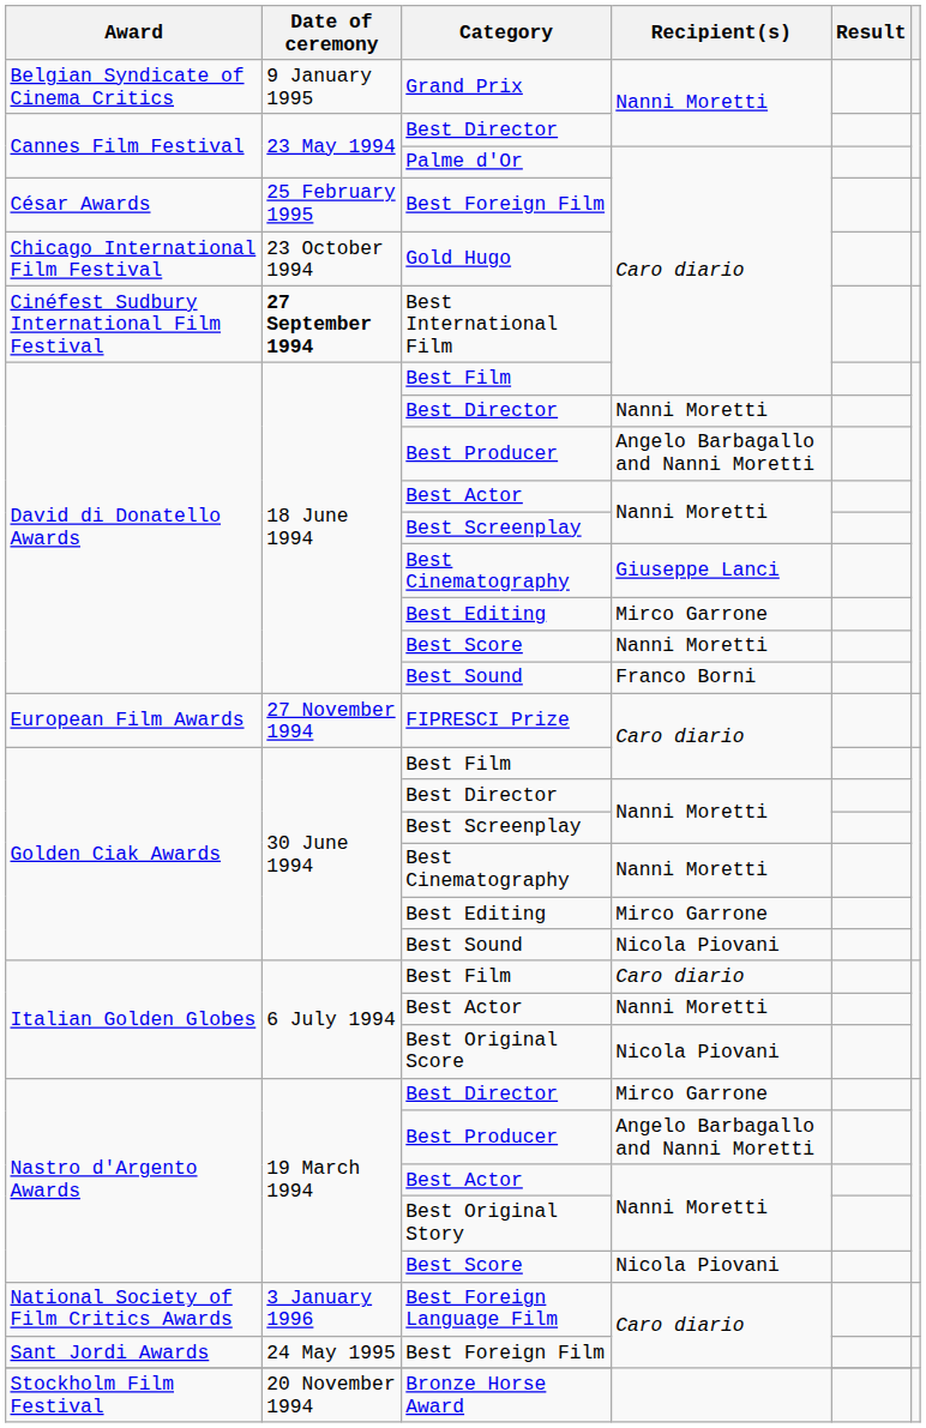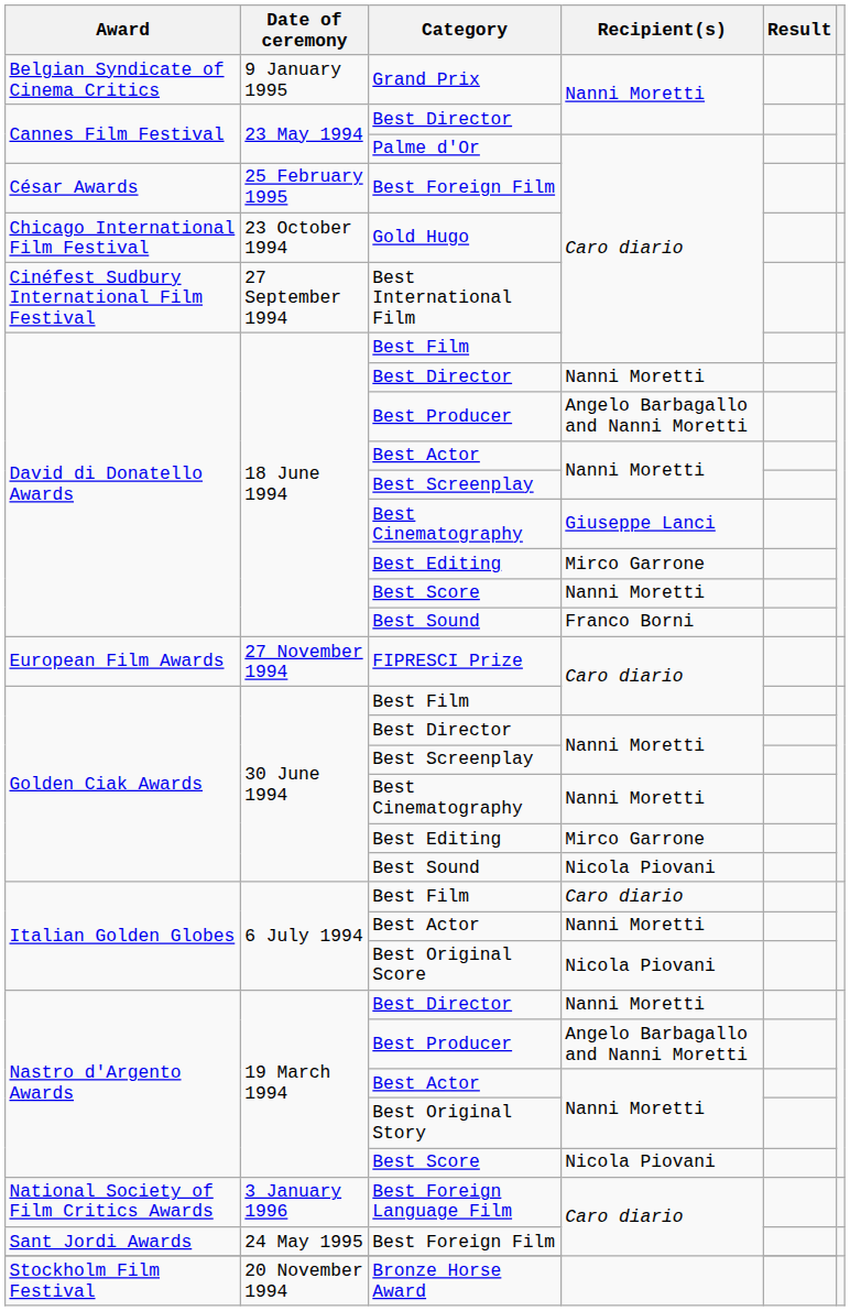 <table class="wikitable sortable plainrowheaders">
 <tr>
 <th scope="col">Award</th>
 <th scope="col">Date of ceremony</th>
 <th scope="col">Category</th>
 <th scope="col">Recipient(s)</th>
 <th scope="col">Result</th>
 <th scope="col" class="unsortable"></th>
 </tr>
 <tr>
 <td><a href='#'>Belgian Syndicate of Cinema Critics</a></td>
 <td>9 January 1995</td>
 <td><a href='#'>Grand Prix</a></td>
 <td rowspan="2"><a href='#'>Nanni Moretti</a></td>
 <td></td>
 <td align=center></td>
 </tr>
 <tr>
 <td rowspan="2"><a href='#'>Cannes Film Festival</a></td>
 <td rowspan="2"><a href='#'>23 May 1994</a></td>
 <td><a href='#'>Best Director</a></td>
 <td></td>
 <td rowspan="2" align=center></td>
 </tr>
 <tr>
 <td><a href='#'>Palme d'Or</a></td>
 <td rowspan="5"><em>Caro diario</em></td>
 <td></td>
 </tr>
 <tr>
 <td><a href='#'>César Awards</a></td>
 <td><a href='#'>25 February 1995</a></td>
 <td><a href='#'>Best Foreign Film</a></td>
 <td></td>
 <td align=center></td>
 </tr>
 <tr>
 <td><a href='#'>Chicago International Film Festival</a></td>
 <td>23 October 1994</td>
 <td><a href='#'>Gold Hugo</a></td>
 <td></td>
 <td align=center></td>
 </tr>
 <tr>
 <td><a href='#'>Cinéfest Sudbury International Film Festival</a></td>
-<td><strong>27 September 1994</strong></td>
+<td>27 September 1994</td>
 <td>Best International Film</td>
 <td></td>
 <td align=center></td>
 </tr>
 <tr>
 <td rowspan="9"><a href='#'>David di Donatello Awards</a></td>
 <td rowspan="9">18 June 1994</td>
 <td><a href='#'>Best Film</a></td>
 <td></td>
 <td rowspan="9" align=center></td>
 </tr>
 <tr>
 <td><a href='#'>Best Director</a></td>
 <td>Nanni Moretti</td>
 <td></td>
 </tr>
 <tr>
 <td><a href='#'>Best Producer</a></td>
 <td>Angelo Barbagallo and Nanni Moretti</td>
 <td></td>
 </tr>
 <tr>
 <td><a href='#'>Best Actor</a></td>
 <td rowspan="2">Nanni Moretti</td>
 <td></td>
 </tr>
 <tr>
 <td><a href='#'>Best Screenplay</a></td>
 <td></td>
 </tr>
 <tr>
 <td><a href='#'>Best Cinematography</a></td>
 <td><a href='#'>Giuseppe Lanci</a></td>
 <td></td>
 </tr>
 <tr>
 <td><a href='#'>Best Editing</a></td>
 <td>Mirco Garrone</td>
 <td></td>
 </tr>
 <tr>
 <td><a href='#'>Best Score</a></td>
 <td>Nanni Moretti</td>
 <td></td>
 </tr>
 <tr>
 <td><a href='#'>Best Sound</a></td>
 <td>Franco Borni</td>
 <td></td>
 </tr>
 <tr>
 <td><a href='#'>European Film Awards</a></td>
 <td><a href='#'>27 November 1994</a></td>
 <td><a href='#'>FIPRESCI Prize</a></td>
 <td rowspan="2"><em>Caro diario</em></td>
 <td></td>
 <td align=center></td>
 </tr>
 <tr>
 <td rowspan="6"><a href='#'>Golden Ciak Awards</a></td>
 <td rowspan="6">30 June 1994</td>
 <td>Best Film</td>
 <td></td>
 <td rowspan="6" align=center></td>
 </tr>
 <tr>
 <td>Best Director</td>
 <td rowspan="2">Nanni Moretti</td>
 <td></td>
 </tr>
 <tr>
 <td>Best Screenplay</td>
 <td></td>
 </tr>
 <tr>
 <td>Best Cinematography</td>
 <td>Nanni Moretti</td>
 <td></td>
 </tr>
 <tr>
 <td>Best Editing</td>
 <td>Mirco Garrone</td>
 <td></td>
 </tr>
 <tr>
 <td>Best Sound</td>
 <td>Nicola Piovani</td>
 <td></td>
 </tr>
 <tr>
 <td rowspan="3"><a href='#'>Italian Golden Globes</a></td>
 <td rowspan="3">6 July 1994</td>
 <td>Best Film</td>
 <td><em>Caro diario</em></td>
 <td></td>
 <td rowspan="3" align=center></td>
 </tr>
 <tr>
 <td>Best Actor</td>
 <td>Nanni Moretti</td>
 <td></td>
 </tr>
 <tr>
 <td>Best Original Score</td>
 <td>Nicola Piovani</td>
 <td></td>
 </tr>
 <tr>
 <td rowspan="5"><a href='#'>Nastro d'Argento Awards</a></td>
 <td rowspan="5">19 March 1994</td>
 <td><a href='#'>Best Director</a></td>
-<td>Mirco Garrone</td>
+<td>Nanni Moretti</td>
 <td></td>
 <td rowspan="5" align=center></td>
 </tr>
 <tr>
 <td><a href='#'>Best Producer</a></td>
 <td>Angelo Barbagallo and Nanni Moretti</td>
 <td></td>
 </tr>
 <tr>
 <td><a href='#'>Best Actor</a></td>
 <td rowspan="2">Nanni Moretti</td>
 <td></td>
 </tr>
 <tr>
 <td>Best Original Story</td>
 <td></td>
 </tr>
 <tr>
 <td><a href='#'>Best Score</a></td>
 <td>Nicola Piovani</td>
 <td></td>
 </tr>
 <tr>
 <td><a href='#'>National Society of Film Critics Awards</a></td>
 <td><a href='#'>3 January 1996</a></td>
 <td><a href='#'>Best Foreign Language Film</a></td>
 <td rowspan="3"><em>Caro diario</em></td>
 <td></td>
 <td align=center></td>
 </tr>
 <tr>
 <td><a href='#'>Sant Jordi Awards</a></td>
 <td>24 May 1995</td>
 <td>Best Foreign Film</td>
 <td></td>
 <td align=center></td>
 </tr>
 <tr>
 </tr>
 <tr>
 <td><a href='#'>Stockholm Film Festival</a></td>
 <td>20 November 1994</td>
 <td><a href='#'>Bronze Horse Award</a></td>
 <td></td>
 <td align=center></td>
 </tr>
 </table>
